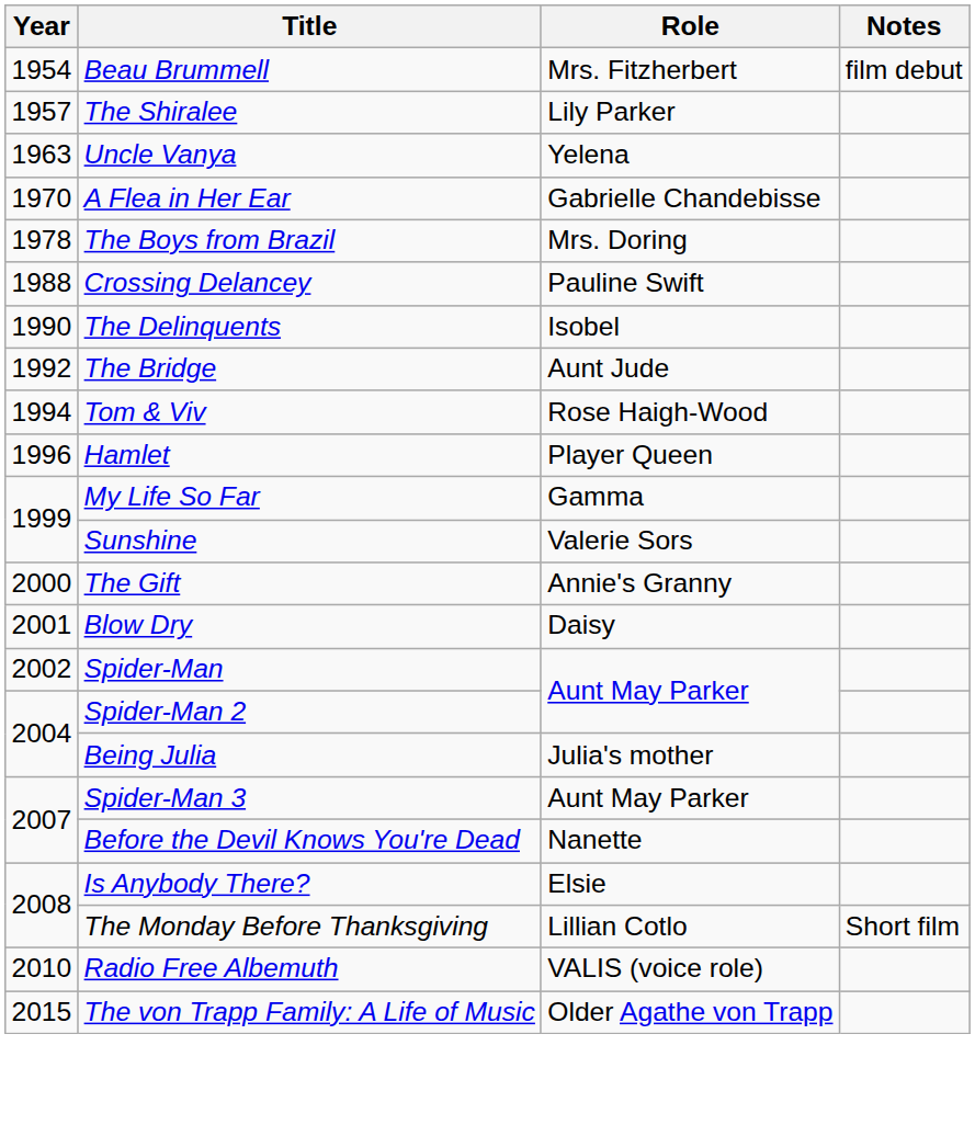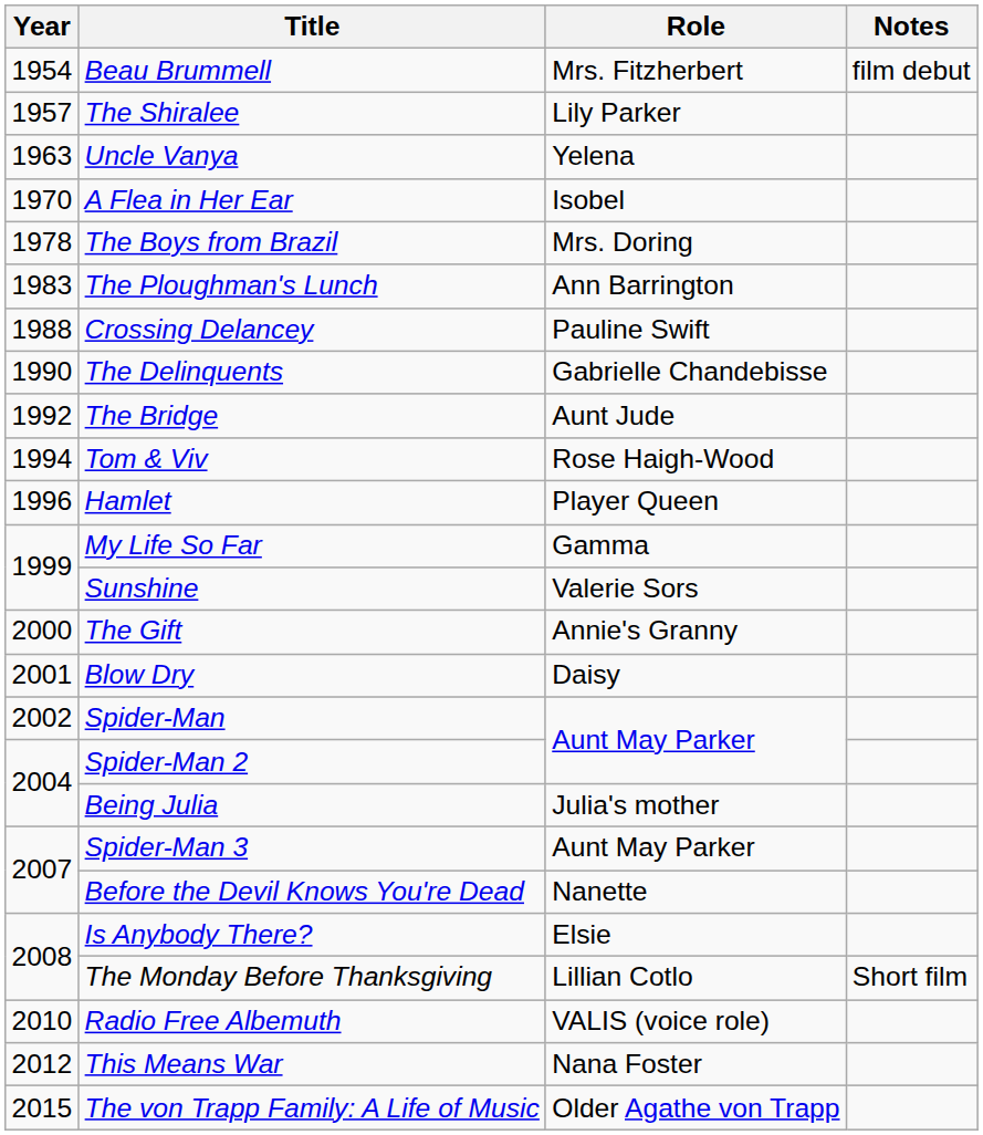 <table class="wikitable sortable">
 <tr>
 <th>Year</th>
 <th>Title</th>
 <th>Role</th>
 <th>Notes</th>
 </tr>
 <tr>
 <td>1954</td>
 <td><em><a href='#'>Beau Brummell</a></em></td>
 <td>Mrs. Fitzherbert</td>
 <td>film debut</td>
 </tr>
 <tr>
 <td>1957</td>
 <td><em><a href='#'>The Shiralee</a></em></td>
 <td>Lily Parker</td>
 <td></td>
 </tr>
 <tr>
 <td>1963</td>
 <td><em><a href='#'>Uncle Vanya</a></em></td>
 <td>Yelena</td>
 <td></td>
 </tr>
 <tr>
 <td>1970</td>
 <td><em><a href='#'>A Flea in Her Ear</a></em></td>
-<td>Gabrielle Chandebisse</td>
+<td>Isobel</td>
 <td></td>
 </tr>
 <tr>
 <td>1978</td>
 <td><em><a href='#'>The Boys from Brazil</a></em></td>
 <td>Mrs. Doring</td>
+<td></td>
+</tr>
+<tr>
+<td>1983</td>
+<td><em><a href='#'>The Ploughman's Lunch</a></em></td>
+<td>Ann Barrington</td>
 <td></td>
 </tr>
 <tr>
 <td>1988</td>
 <td><em><a href='#'>Crossing Delancey</a></em></td>
 <td>Pauline Swift</td>
 <td></td>
 </tr>
 <tr>
 <td>1990</td>
 <td><em><a href='#'>The Delinquents</a></em></td>
-<td>Isobel</td>
+<td>Gabrielle Chandebisse</td>
 <td></td>
 </tr>
 <tr>
 <td>1992</td>
 <td><em><a href='#'>The Bridge</a></em></td>
 <td>Aunt Jude</td>
 <td></td>
 </tr>
 <tr>
 <td>1994</td>
 <td><em><a href='#'>Tom & Viv</a></em></td>
 <td>Rose Haigh-Wood</td>
 <td></td>
 </tr>
 <tr>
 <td>1996</td>
 <td><em><a href='#'>Hamlet</a></em></td>
 <td>Player Queen</td>
 <td></td>
 </tr>
 <tr>
 <td rowspan="2">1999</td>
 <td><em><a href='#'>My Life So Far</a></em></td>
 <td>Gamma</td>
 <td></td>
 </tr>
 <tr>
 <td><em><a href='#'>Sunshine</a></em></td>
 <td>Valerie Sors</td>
 <td></td>
 </tr>
 <tr>
 <td>2000</td>
 <td><em><a href='#'>The Gift</a></em></td>
 <td>Annie's Granny</td>
 <td></td>
 </tr>
 <tr>
 <td>2001</td>
 <td><em><a href='#'>Blow Dry</a></em></td>
 <td>Daisy</td>
 <td></td>
 </tr>
 <tr>
 <td>2002</td>
 <td><em><a href='#'>Spider-Man</a></em></td>
 <td rowspan="2"><a href='#'>Aunt May Parker</a></td>
 <td></td>
 </tr>
 <tr>
 <td rowspan="2">2004</td>
 <td><em><a href='#'>Spider-Man 2</a></em></td>
 <td></td>
 </tr>
 <tr>
 <td><em><a href='#'>Being Julia</a></em></td>
 <td>Julia's mother</td>
 <td></td>
 </tr>
 <tr>
 <td rowspan="2">2007</td>
 <td><em><a href='#'>Spider-Man 3</a></em></td>
 <td>Aunt May Parker</td>
 <td></td>
 </tr>
 <tr>
 <td><em><a href='#'>Before the Devil Knows You're Dead</a></em></td>
 <td>Nanette</td>
 <td></td>
 </tr>
 <tr>
 <td rowspan="2">2008</td>
 <td><em><a href='#'>Is Anybody There?</a></em></td>
 <td>Elsie</td>
 <td></td>
 </tr>
 <tr>
 <td><em>The Monday Before Thanksgiving</em></td>
 <td>Lillian Cotlo</td>
 <td>Short film</td>
 </tr>
 <tr>
 <td>2010</td>
 <td><em><a href='#'>Radio Free Albemuth</a></em></td>
 <td>VALIS (voice role)</td>
 <td></td>
 </tr>
 <tr>
+<td>2012</td>
+<td><em><a href='#'>This Means War</a></em></td>
+<td>Nana Foster</td>
+<td></td>
+</tr>
+<tr>
 <td>2015</td>
 <td><em><a href='#'>The von Trapp Family: A Life of Music</a></em></td>
 <td>Older <a href='#'>Agathe von Trapp</a></td>
 <td></td>
 </tr>
 </table>
